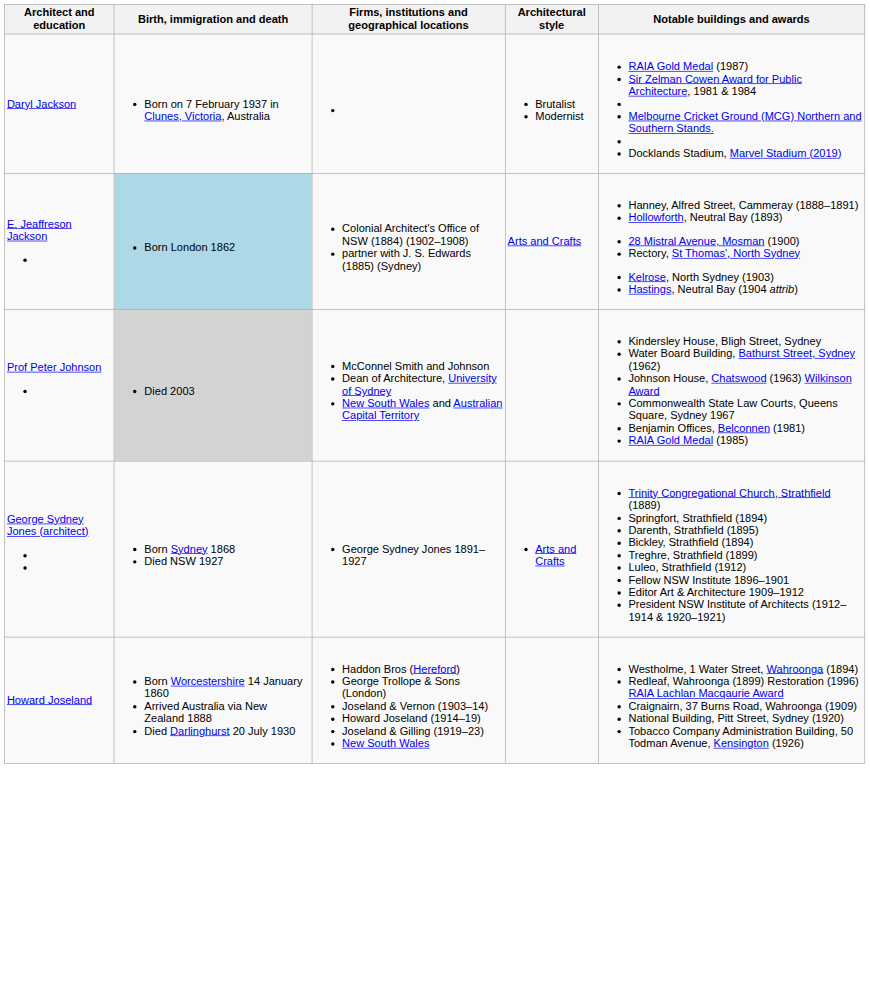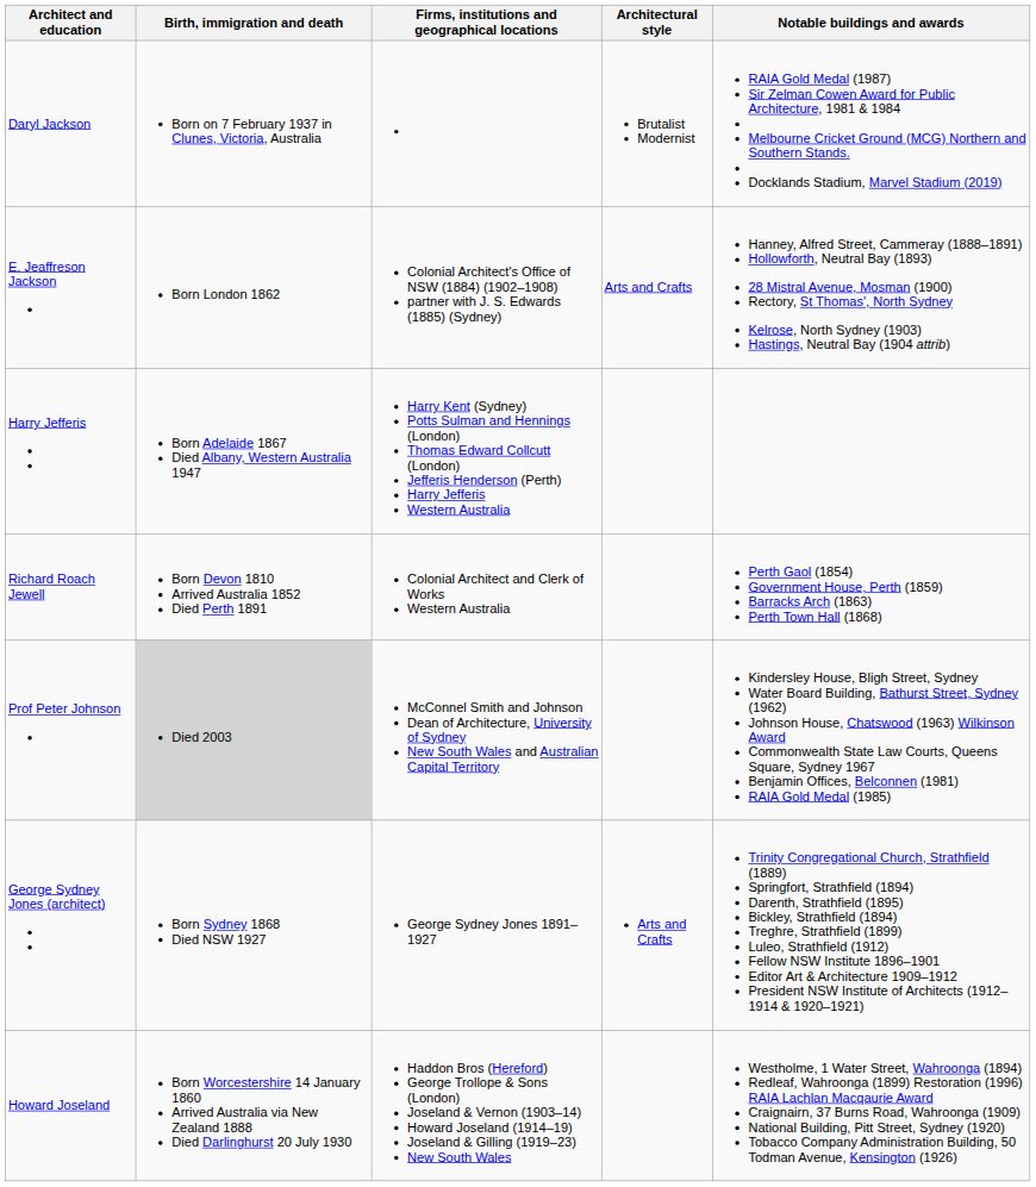 <table class="wikitable">
 <tr style="background:#efefef;">
 <th>Architect and education</th>
 <th>Birth, immigration and death</th>
 <th>Firms, institutions and geographical locations</th>
 <th>Architectural style</th>
 <th>Notable buildings and awards</th>
 </tr>
 <tr>
 <td><a href='#'>Daryl Jackson</a> </td>
 <td><br><ul><li>Born on 7 February 1937 in <a href='#'>Clunes, Victoria</a>, Australia</li></ul></td>
 <td><br><ul><li></li></ul></td>
 <td><br><ul><li>Brutalist</li><li>Modernist</li></ul></td>
 <td><br><ul><li><a href='#'>RAIA Gold Medal</a> (1987)</li><li><a href='#'>Sir Zelman Cowen Award for Public Architecture</a>, 1981 & 1984</li><li></li><li><a href='#'>Melbourne Cricket Ground (MCG) Northern and Southern Stands.</a></li><li></li><li>Docklands Stadium, <a href='#'>Marvel Stadium (2019)</a></li></ul></td>
 </tr>
 <tr>
 <td><br><a href='#'>E. Jeaffreson Jackson</a><ul><li></li></ul></td>
-<td style="background: lightblue;"><br><ul><li>Born London 1862</li></ul></td>
+<td><br><ul><li>Born London 1862</li></ul></td>
 <td><br><ul><li>Colonial Architect's Office of NSW (1884) (1902–1908)</li><li>partner with J. S. Edwards (1885) (Sydney)</li></ul></td>
 <td><a href='#'>Arts and Crafts</a></td>
 <td><br><ul><li>Hanney, Alfred Street, Cammeray (1888–1891)</li><li><a href='#'>Hollowforth</a>, Neutral Bay (1893)</li></ul><ul><li><a href='#'>28 Mistral Avenue, Mosman</a> (1900)</li><li>Rectory, <a href='#'>St Thomas', North Sydney</a></li></ul><ul><li><a href='#'>Kelrose</a>, North Sydney (1903)</li><li><a href='#'>Hastings</a>, Neutral Bay (1904 <em>attrib</em>)</li></ul></td>
+</tr>
+<tr>
+<td><a href='#'>Harry Jefferis</a><br><ul><li></li><li></li></ul></td>
+<td><br><ul><li>Born <a href='#'>Adelaide</a> 1867</li><li>Died <a href='#'>Albany, Western Australia</a> 1947</li></ul></td>
+<td><br><ul><li><a href='#'>Harry Kent</a> (Sydney)</li><li><a href='#'>Potts Sulman and Hennings</a> (London)</li><li><a href='#'>Thomas Edward Collcutt</a> (London)</li><li><a href='#'>Jefferis Henderson</a> (Perth)</li><li><a href='#'>Harry Jefferis</a></li><li><a href='#'>Western Australia</a></li></ul></td>
+<td></td>
+<td></td>
+</tr>
+<tr>
+<td><a href='#'>Richard Roach Jewell</a></td>
+<td><br><ul><li>Born <a href='#'>Devon</a> 1810</li><li>Arrived Australia 1852</li><li>Died <a href='#'>Perth</a> 1891</li></ul></td>
+<td><br><ul><li>Colonial Architect and Clerk of Works</li><li>Western Australia</li></ul></td>
+<td></td>
+<td><br><ul><li><a href='#'>Perth Gaol</a> (1854)</li><li><a href='#'>Government House, Perth</a> (1859)</li><li><a href='#'>Barracks Arch</a> (1863)</li><li><a href='#'>Perth Town Hall</a> (1868)</li></ul></td>
 </tr>
 <tr>
 <td><a href='#'>Prof Peter Johnson</a> <br><ul><li></li></ul></td>
 <td style="background: lightgrey;"><br><ul><li>Died 2003</li></ul></td>
 <td><br><ul><li>McConnel Smith and Johnson</li><li>Dean of Architecture, <a href='#'>University of Sydney</a></li><li><a href='#'>New South Wales</a> and <a href='#'>Australian Capital Territory</a></li></ul></td>
 <td></td>
 <td><br><ul><li>Kindersley House, Bligh Street, Sydney</li><li>Water Board Building, <a href='#'>Bathurst Street, Sydney</a> (1962)</li><li>Johnson House, <a href='#'>Chatswood</a> (1963) <a href='#'>Wilkinson Award</a></li><li>Commonwealth State Law Courts, Queens Square, Sydney 1967</li><li>Benjamin Offices, <a href='#'>Belconnen</a> (1981)</li><li><a href='#'>RAIA Gold Medal</a> (1985)</li></ul></td>
 </tr>
 <tr>
 <td><a href='#'>George Sydney Jones (architect)</a><br><ul><li></li><li></li></ul></td>
 <td><br><ul><li>Born <a href='#'>Sydney</a> 1868</li><li>Died NSW 1927</li></ul></td>
 <td><br><ul><li>George Sydney Jones 1891–1927</li></ul></td>
 <td><br><ul><li><a href='#'>Arts and Crafts</a></li></ul></td>
 <td><br><ul><li><a href='#'>Trinity Congregational Church, Strathfield</a> (1889)</li><li>Springfort, Strathfield (1894)</li><li>Darenth, Strathfield (1895)</li><li>Bickley, Strathfield (1894)</li><li>Treghre, Strathfield (1899)</li><li>Luleo, Strathfield (1912)</li><li>Fellow NSW Institute 1896–1901</li><li>Editor Art & Architecture 1909–1912</li><li>President NSW Institute of Architects (1912–1914 & 1920–1921)</li></ul></td>
 </tr>
 <tr>
 <td><a href='#'>Howard Joseland</a></td>
 <td><br><ul><li>Born <a href='#'>Worcestershire</a> 14 January 1860</li><li>Arrived Australia via New Zealand 1888</li><li>Died <a href='#'>Darlinghurst</a> 20 July 1930</li></ul></td>
 <td><br><ul><li>Haddon Bros (<a href='#'>Hereford</a>)</li><li>George Trollope & Sons (London)</li><li>Joseland & Vernon (1903–14)</li><li>Howard Joseland (1914–19)</li><li>Joseland & Gilling (1919–23)</li><li><a href='#'>New South Wales</a></li></ul></td>
 <td></td>
 <td><br><ul><li>Westholme, 1 Water Street, <a href='#'>Wahroonga</a> (1894)</li><li>Redleaf, Wahroonga (1899) Restoration (1996) <a href='#'>RAIA Lachlan Macqaurie Award</a></li><li>Craignairn, 37 Burns Road, Wahroonga (1909)</li><li>National Building, Pitt Street, Sydney (1920)</li><li>Tobacco Company Administration Building, 50 Todman Avenue, <a href='#'>Kensington</a> (1926)</li></ul></td>
 </tr>
 </table>
